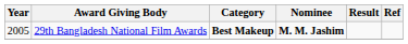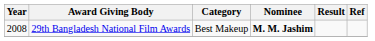 <table class="wikitable sortable">
 <tr>
 <th>Year</th>
 <th>Award Giving Body</th>
 <th>Category</th>
 <th>Nominee</th>
 <th>Result</th>
 <th>Ref</th>
 </tr>
 <tr>
-<td>2005</td>
+<td>2008</td>
 <td><a href='#'>29th Bangladesh National Film Awards</a></td>
-<td><strong>Best Makeup</strong></td>
+<td>Best Makeup</td>
 <td><strong>M. M. Jashim</strong></td>
 <td></td>
 <td></td>
 </tr>
 <tr>
 </tr>
 </table>
